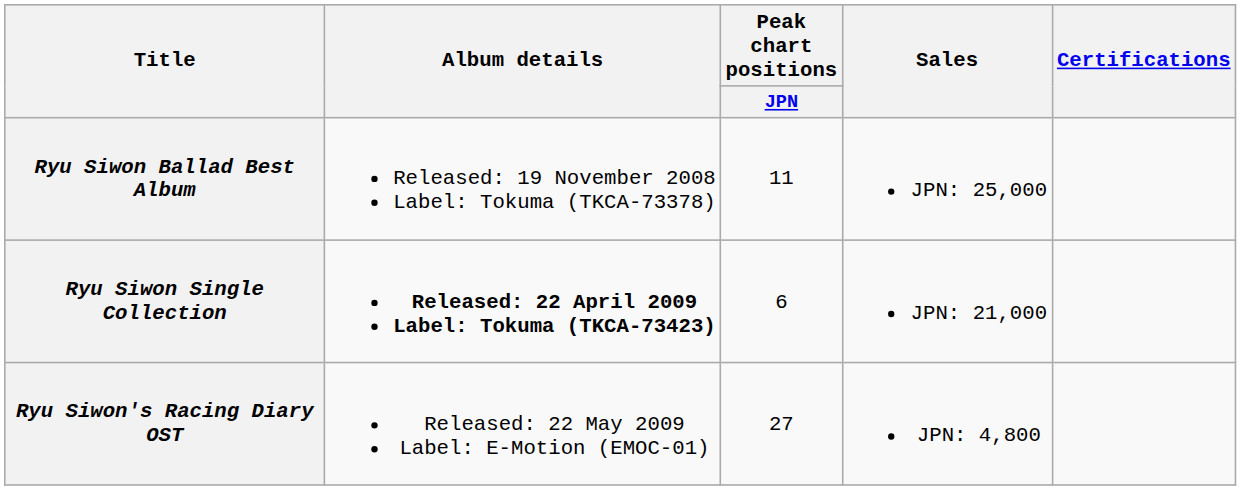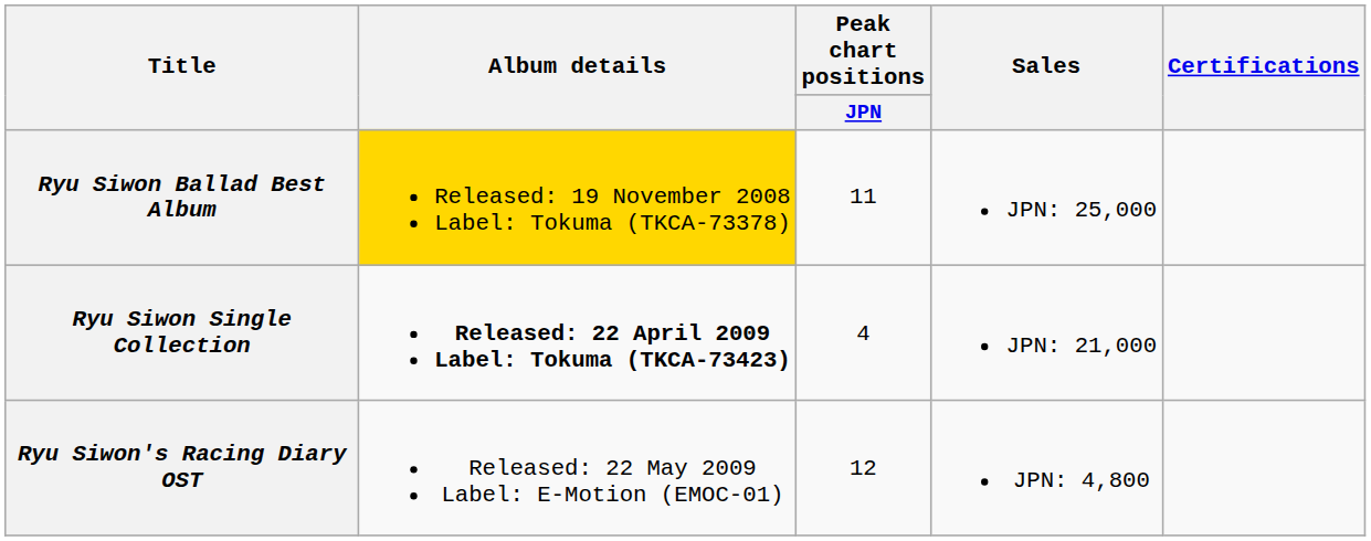 <table class="wikitable plainrowheaders" style="text-align:center;">
 <tr>
 <th rowspan="2" style="width:15em;">Title</th>
 <th rowspan="2">Album details</th>
 <th colspan="1">Peak chart positions</th>
 <th colspan="1" rowspan="2">Sales</th>
 <th rowspan="2"><a href='#'>Certifications</a></th>
 </tr>
 <tr>
 <th scope="col" style="width:2.5em;font-size:90%;"><a href='#'>JPN</a><br></th>
 </tr>
 <tr>
 <th scope="row"><em>Ryu Siwon Ballad Best Album</em></th>
-<td><br><ul><li>Released: 19 November 2008 </li><li>Label: Tokuma (TKCA-73378)</li></ul></td>
+<td style="background: gold;"><br><ul><li>Released: 19 November 2008 </li><li>Label: Tokuma (TKCA-73378)</li></ul></td>
 <td>11</td>
 <td><br><ul><li>JPN: 25,000</li></ul></td>
 <td></td>
 </tr>
 <tr>
 <th scope="row"><em>Ryu Siwon Single Collection</em></th>
 <td><strong><br><ul><li>Released: 22 April 2009 </li><li>Label: Tokuma (TKCA-73423)</li></ul></strong></td>
-<td>6</td>
+<td>4</td>
 <td><br><ul><li>JPN: 21,000</li></ul></td>
 <td></td>
 </tr>
 <tr>
 <th scope="row"><em>Ryu Siwon's Racing Diary OST</em> </th>
 <td><br><ul><li>Released: 22 May 2009 </li><li>Label: E-Motion (EMOC-01)</li></ul></td>
-<td>27</td>
+<td>12</td>
 <td><br><ul><li>JPN: 4,800</li></ul></td>
 <td></td>
 </tr>
 </table>
